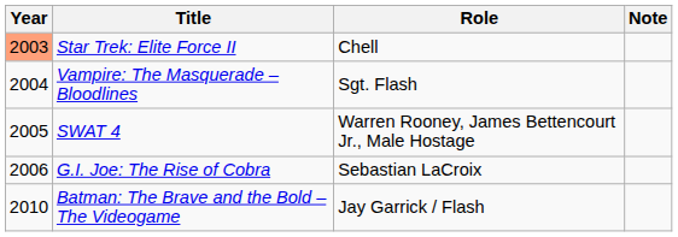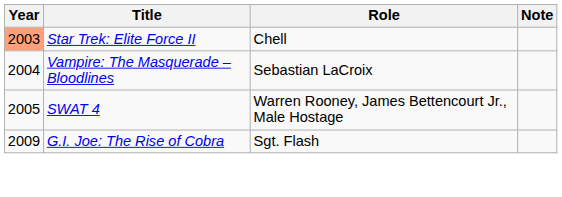 <table class="wikitable sortable plainrowheaders">
 <tr>
 <th scope="col">Year</th>
 <th scope="col">Title</th>
 <th scope="col">Role</th>
 <th scope="col">Note</th>
 </tr>
 <tr>
 <td style="background: lightsalmon;">2003</td>
 <td><em><a href='#'>Star Trek: Elite Force II</a></em></td>
 <td>Chell</td>
 <td></td>
 </tr>
 <tr>
 <td>2004</td>
 <td><em><a href='#'>Vampire: The Masquerade – Bloodlines</a></em></td>
-<td>Sgt. Flash</td>
+<td>Sebastian LaCroix</td>
 <td></td>
 </tr>
 <tr>
 <td>2005</td>
 <td><em><a href='#'>SWAT 4</a></em></td>
 <td>Warren Rooney, James Bettencourt Jr., Male Hostage</td>
 <td></td>
 </tr>
 <tr>
-<td>2006</td>
+<td>2009</td>
 <td><em><a href='#'>G.I. Joe: The Rise of Cobra</a></em></td>
-<td>Sebastian LaCroix</td>
-<td></td>
-</tr>
-<tr>
-<td>2010</td>
-<td><em><a href='#'>Batman: The Brave and the Bold – The Videogame</a></em></td>
-<td>Jay Garrick / Flash</td>
+<td>Sgt. Flash</td>
 <td></td>
 </tr>
 </table>
